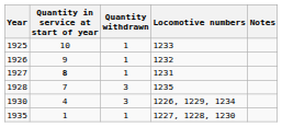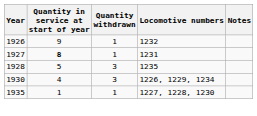 <table class="wikitable collapsible collapsed" style=text-align:center>
 <tr>
 <th>Year</th>
 <th>Quantity in<br>service at<br>start of year</th>
 <th>Quantity<br>withdrawn</th>
 <th>Locomotive numbers</th>
 <th>Notes</th>
-</tr>
-<tr>
-<td>1925</td>
-<td>10</td>
-<td>1</td>
-<td align=left>1233</td>
-<td align=left></td>
 </tr>
 <tr>
 <td>1926</td>
 <td>9</td>
 <td>1</td>
 <td align=left>1232</td>
 <td align=left></td>
 </tr>
 <tr>
 <td>1927</td>
 <td><strong>8</strong></td>
 <td>1</td>
 <td align=left>1231</td>
 <td align=left></td>
 </tr>
 <tr>
 <td>1928</td>
-<td>7</td>
+<td>5</td>
 <td>3</td>
 <td align=left>1235</td>
 <td align=left></td>
 </tr>
 <tr>
 <td>1930</td>
 <td>4</td>
 <td>3</td>
 <td align=left>1226, 1229, 1234</td>
 <td align=left></td>
 </tr>
 <tr>
 <td>1935</td>
 <td>1</td>
 <td>1</td>
 <td align=left>1227, 1228, 1230</td>
 <td align=left></td>
 </tr>
 </table>
